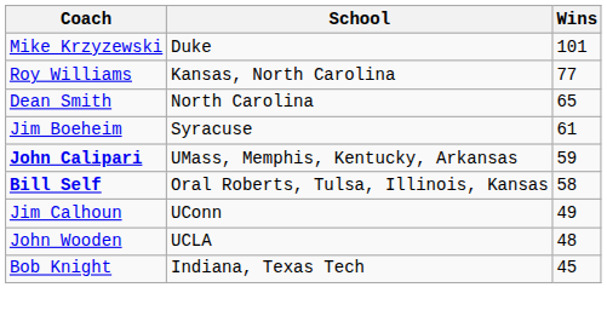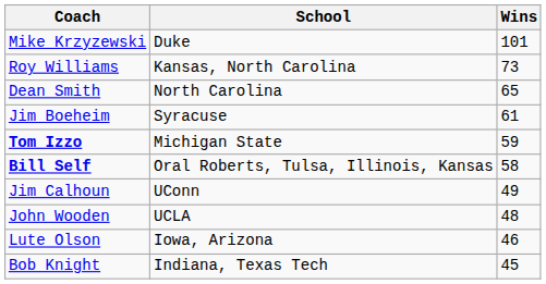 <table class="wikitable">
 <tr>
 <th>Coach</th>
 <th>School</th>
 <th>Wins</th>
 </tr>
 <tr>
 <td><a href='#'>Mike Krzyzewski</a></td>
 <td>Duke</td>
 <td>101</td>
 </tr>
 <tr>
 <td><a href='#'>Roy Williams</a></td>
 <td>Kansas, North Carolina</td>
-<td>77</td>
+<td>73</td>
 </tr>
 <tr>
 <td><a href='#'>Dean Smith</a></td>
 <td>North Carolina</td>
 <td>65</td>
 </tr>
 <tr>
 <td><a href='#'>Jim Boeheim</a></td>
 <td>Syracuse</td>
 <td>61</td>
 </tr>
 <tr>
-<td><strong><a href='#'>John Calipari</a></strong></td>
-<td>UMass, Memphis, Kentucky, Arkansas</td>
+<td><strong><a href='#'>Tom Izzo</a></strong></td>
+<td>Michigan State</td>
 <td>59</td>
 </tr>
 <tr>
 <td><strong><a href='#'>Bill Self</a></strong></td>
 <td>Oral Roberts, Tulsa, Illinois, Kansas</td>
 <td>58</td>
 </tr>
 <tr>
 <td><a href='#'>Jim Calhoun</a></td>
 <td>UConn</td>
 <td>49</td>
 </tr>
 <tr>
 <td><a href='#'>John Wooden</a></td>
 <td>UCLA</td>
 <td>48</td>
 </tr>
 <tr>
+<td><a href='#'>Lute Olson</a></td>
+<td>Iowa, Arizona</td>
+<td>46</td>
+</tr>
+<tr>
 <td><a href='#'>Bob Knight</a></td>
 <td>Indiana, Texas Tech</td>
 <td>45</td>
 </tr>
 </table>
